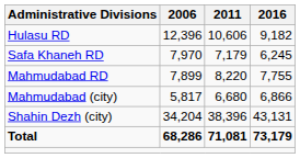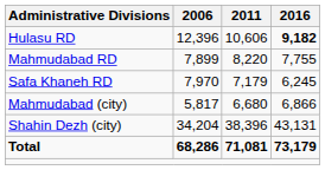 <table class="wikitable">
 <tr>
 <th>Administrative Divisions</th>
 <th>2006</th>
 <th>2011</th>
 <th>2016</th>
 </tr>
 <tr>
 <td><a href='#'>Hulasu RD</a></td>
 <td style="text-align: right;">12,396</td>
 <td style="text-align: right;">10,606</td>
-<td style="text-align: right;">9,182</td>
+<td style="text-align: right;"><strong>9,182</strong></td>
+</tr>
+<tr>
+<td><a href='#'>Mahmudabad RD</a></td>
+<td style="text-align: right;">7,899</td>
+<td style="text-align: right;">8,220</td>
+<td style="text-align: right;">7,755</td>
 </tr>
 <tr>
 <td><a href='#'>Safa Khaneh RD</a></td>
 <td style="text-align: right;">7,970</td>
 <td style="text-align: right;">7,179</td>
 <td style="text-align: right;">6,245</td>
-</tr>
-<tr>
-<td><a href='#'>Mahmudabad RD</a></td>
-<td style="text-align: right;">7,899</td>
-<td style="text-align: right;">8,220</td>
-<td style="text-align: right;">7,755</td>
 </tr>
 <tr>
 <td><a href='#'>Mahmudabad</a> (city)</td>
 <td style="text-align: right;">5,817</td>
 <td style="text-align: right;">6,680</td>
 <td style="text-align: right;">6,866</td>
 </tr>
 <tr>
 <td><a href='#'>Shahin Dezh</a> (city)</td>
 <td style="text-align: right;">34,204</td>
 <td style="text-align: right;">38,396</td>
 <td style="text-align: right;">43,131</td>
 </tr>
 <tr>
 <td><strong>Total</strong></td>
 <td style="text-align: right;"><strong>68,286</strong></td>
 <td style="text-align: right;"><strong>71,081</strong></td>
 <td style="text-align: right;"><strong>73,179</strong></td>
 </tr>
 <tr>
 <td colspan=4></td>
 </tr>
 </table>
